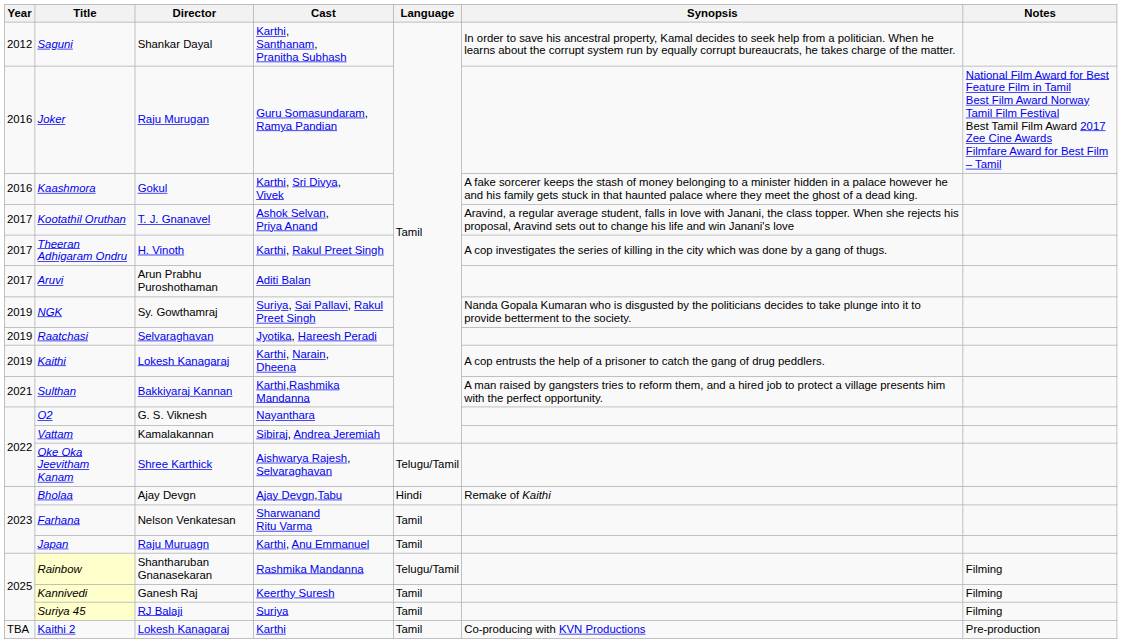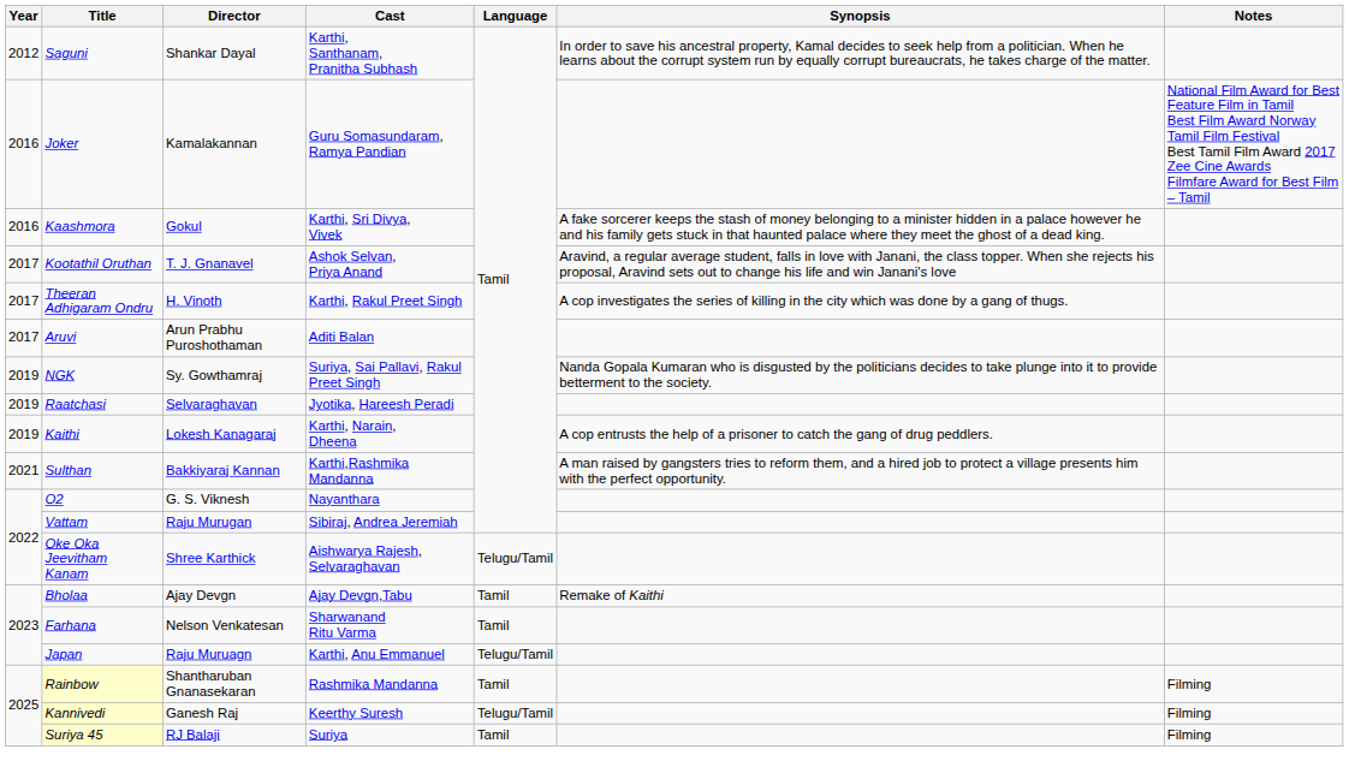 <table class="wikitable sortable">
 <tr>
 <th>Year</th>
 <th>Title</th>
 <th>Director</th>
 <th>Cast</th>
 <th>Language</th>
 <th>Synopsis</th>
 <th>Notes</th>
 </tr>
 <tr>
 <td>2012</td>
 <td><em><a href='#'>Saguni</a></em></td>
 <td>Shankar Dayal</td>
 <td><a href='#'>Karthi</a>,<br><a href='#'>Santhanam</a>,<br><a href='#'>Pranitha Subhash</a></td>
 <td rowspan="12">Tamil</td>
 <td>In order to save his ancestral property, Kamal decides to seek help from a politician. When he learns about the corrupt system run by equally corrupt bureaucrats, he takes charge of the matter.</td>
 <td></td>
 </tr>
 <tr>
 <td>2016</td>
 <td><em><a href='#'>Joker</a></em></td>
-<td><a href='#'>Raju Murugan</a></td>
+<td>Kamalakannan</td>
 <td><a href='#'>Guru Somasundaram</a>,<br><a href='#'>Ramya Pandian</a></td>
 <td></td>
 <td><a href='#'>National Film Award for Best Feature Film in Tamil</a><br><a href='#'>Best Film Award  Norway Tamil Film Festival</a><br>Best Tamil Film Award  <a href='#'>2017 Zee Cine Awards</a><br><a href='#'>Filmfare Award for Best Film – Tamil</a></td>
 </tr>
 <tr>
 <td>2016</td>
 <td><em><a href='#'>Kaashmora</a></em></td>
 <td><a href='#'>Gokul</a></td>
 <td><a href='#'>Karthi</a>, <a href='#'>Sri Divya</a>,<br><a href='#'>Vivek</a></td>
 <td>A fake sorcerer keeps the stash of money belonging to a minister hidden in a palace however he and his family gets stuck in that haunted palace where they meet the ghost of a dead king.</td>
 <td></td>
 </tr>
 <tr>
 <td>2017</td>
 <td><em><a href='#'>Kootathil Oruthan</a></em></td>
 <td><a href='#'>T. J. Gnanavel</a></td>
 <td><a href='#'>Ashok Selvan</a>,<br><a href='#'>Priya Anand</a></td>
 <td>Aravind, a regular average student, falls in love with Janani, the class topper. When she rejects his proposal, Aravind sets out to change his life and win Janani's love</td>
 <td></td>
 </tr>
 <tr>
 <td>2017</td>
 <td><em><a href='#'>Theeran Adhigaram Ondru</a></em></td>
 <td><a href='#'>H. Vinoth</a></td>
 <td><a href='#'>Karthi</a>, <a href='#'>Rakul Preet Singh</a></td>
 <td>A cop investigates the series of killing in the city which was done by a gang of thugs.</td>
 <td></td>
 </tr>
 <tr>
 <td>2017</td>
 <td><em><a href='#'>Aruvi</a></em></td>
 <td>Arun Prabhu Puroshothaman</td>
 <td><a href='#'>Aditi Balan</a></td>
 <td></td>
 <td></td>
 </tr>
 <tr>
 <td>2019</td>
 <td><em><a href='#'>NGK</a></em></td>
 <td>Sy. Gowthamraj</td>
 <td><a href='#'>Suriya</a>, <a href='#'>Sai Pallavi</a>, <a href='#'>Rakul Preet Singh</a></td>
 <td>Nanda Gopala Kumaran who is disgusted by the politicians decides to take plunge into it to provide betterment to the society.</td>
 <td></td>
 </tr>
 <tr>
 <td>2019</td>
 <td><em><a href='#'>Raatchasi</a></em></td>
 <td><a href='#'>Selvaraghavan</a></td>
 <td><a href='#'>Jyotika</a>, <a href='#'>Hareesh Peradi</a></td>
 <td></td>
 <td></td>
 </tr>
 <tr>
 <td>2019</td>
 <td><em><a href='#'>Kaithi</a></em></td>
 <td><a href='#'>Lokesh Kanagaraj</a></td>
 <td><a href='#'>Karthi</a>, <a href='#'>Narain</a>,<br><a href='#'>Dheena</a></td>
 <td>A cop entrusts the help of a prisoner to catch the gang of drug peddlers.</td>
 <td></td>
 </tr>
 <tr>
 <td>2021</td>
 <td><em><a href='#'>Sulthan</a></em></td>
 <td><a href='#'>Bakkiyaraj Kannan</a></td>
 <td><a href='#'>Karthi</a>,<a href='#'>Rashmika Mandanna</a></td>
 <td>A man raised by gangsters tries to reform them, and a hired job to protect a village presents him with the perfect opportunity.</td>
 <td></td>
 </tr>
 <tr>
 <td rowspan="3">2022</td>
 <td><em><a href='#'>O2</a></em></td>
 <td>G. S. Viknesh</td>
 <td><a href='#'>Nayanthara</a></td>
 <td></td>
 <td></td>
 </tr>
 <tr>
 <td><em><a href='#'>Vattam</a></em></td>
-<td>Kamalakannan</td>
+<td><a href='#'>Raju Murugan</a></td>
 <td><a href='#'>Sibiraj</a>, <a href='#'>Andrea Jeremiah</a></td>
 <td></td>
 <td></td>
 </tr>
 <tr>
 <td><em><a href='#'>Oke Oka Jeevitham</a></em><br> <em><a href='#'>Kanam</a></em></td>
 <td><a href='#'>Shree Karthick</a></td>
 <td><a href='#'>Aishwarya Rajesh</a>,<br><a href='#'>Selvaraghavan</a></td>
 <td>Telugu/Tamil</td>
 <td></td>
 <td></td>
 </tr>
 <tr>
 <td rowspan="3">2023</td>
 <td><em><a href='#'>Bholaa</a></em></td>
 <td>Ajay Devgn</td>
 <td><a href='#'>Ajay Devgn</a>,<a href='#'>Tabu</a></td>
-<td>Hindi</td>
+<td>Tamil</td>
 <td>Remake of <em>Kaithi</em></td>
 <td></td>
 </tr>
 <tr>
 <td><em><a href='#'>Farhana</a></em></td>
 <td>Nelson Venkatesan</td>
 <td><a href='#'>Sharwanand</a><br><a href='#'>Ritu Varma</a></td>
 <td>Tamil</td>
 <td></td>
 <td></td>
 </tr>
 <tr>
 <td><em><a href='#'>Japan</a></em></td>
 <td><a href='#'>Raju Muruagn</a></td>
 <td><a href='#'>Karthi</a>, <a href='#'>Anu Emmanuel</a></td>
-<td>Tamil</td>
+<td>Telugu/Tamil</td>
 <td></td>
 <td></td>
 </tr>
 <tr>
 <td rowspan=3>2025</td>
 <td style="background:#ffc;"><em>Rainbow</em> </td>
 <td>Shantharuban Gnanasekaran</td>
 <td><a href='#'>Rashmika Mandanna</a></td>
-<td>Telugu/Tamil</td>
+<td>Tamil</td>
 <td></td>
 <td>Filming</td>
 </tr>
 <tr>
 <td style="background:#ffc;"><em>Kannivedi</em> </td>
 <td>Ganesh Raj</td>
 <td><a href='#'>Keerthy Suresh</a></td>
-<td>Tamil</td>
+<td>Telugu/Tamil</td>
 <td></td>
 <td>Filming</td>
 </tr>
 <tr>
 <td style="background:#ffc;"><em>Suriya 45</em> </td>
 <td><a href='#'>RJ Balaji</a></td>
 <td><a href='#'>Suriya</a></td>
 <td>Tamil</td>
 <td></td>
 <td>Filming</td>
 </tr>
-<tr>
-<td>TBA</td>
-<td><a href='#'>Kaithi 2</a></td>
-<td><a href='#'>Lokesh Kanagaraj</a></td>
-<td><a href='#'>Karthi</a></td>
-<td>Tamil</td>
-<td>Co-producing with <a href='#'>KVN Productions</a></td>
-<td>Pre-production</td>
-</tr>
 </table>
